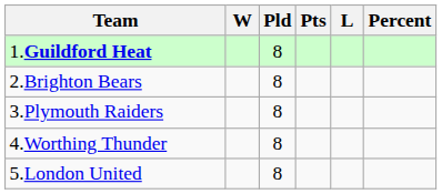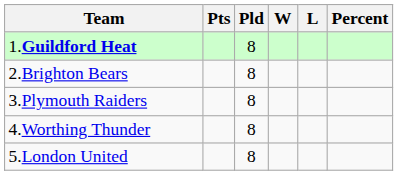 <table class="wikitable" style="text-align: center;">
 <tr>
 <th style="width:175px;">Team</th>
+<th style="width:20px;" abbr="Points">Pts</th>
+<th style="width:20px;" abbr="Played">Pld</th>
 <th style="width:20px;" abbr="Won">W</th>
-<th style="width:20px;" abbr="Played">Pld</th>
-<th style="width:20px;" abbr="Points">Pts</th>
 <th style="width:20px;" abbr="Lost">L</th>
 <th style="width:20px;" abbr="Percentage">Percent</th>
 </tr>
 <tr style="background:#cfc;">
 <td style="text-align:left;">1.<strong><a href='#'>Guildford Heat</a></strong></td>
 <td></td>
 <td>8</td>
 <td></td>
 <td></td>
 <td></td>
 </tr>
 <tr>
 <td style="text-align:left;">2.<a href='#'>Brighton Bears</a></td>
 <td></td>
 <td>8</td>
 <td></td>
 <td></td>
 <td></td>
 </tr>
 <tr>
 <td style="text-align:left;">3.<a href='#'>Plymouth Raiders</a></td>
 <td></td>
 <td>8</td>
 <td></td>
 <td></td>
 <td></td>
 </tr>
 <tr>
 <td style="text-align:left;">4.<a href='#'>Worthing Thunder</a></td>
 <td></td>
 <td>8</td>
 <td></td>
 <td></td>
 <td></td>
 </tr>
 <tr>
 <td style="text-align:left;">5.<a href='#'>London United</a></td>
 <td></td>
 <td>8</td>
 <td></td>
 <td></td>
 <td></td>
 </tr>
 </table>
